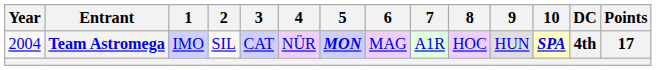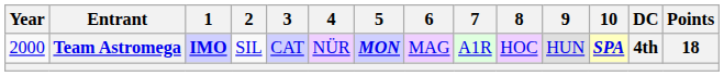 <table class="wikitable" style="text-align:center; font-size:85%">
 <tr>
 <th scope="col">Year</th>
 <th scope="col">Entrant</th>
 <th scope="col">1</th>
 <th scope="col">2</th>
 <th scope="col">3</th>
 <th scope="col">4</th>
 <th scope="col">5</th>
 <th scope="col">6</th>
 <th scope="col">7</th>
 <th scope="col">8</th>
 <th scope="col">9</th>
 <th scope="col">10</th>
 <th scope="col">DC</th>
 <th scope="col">Points</th>
 </tr>
 <tr>
-<td><a href='#'>2004</a></td>
+<td><a href='#'>2000</a></td>
 <th nowrap><a href='#'>Team Astromega</a></th>
-<td style="background:#CFCFFF"><a href='#'>IMO</a><br></td>
+<td style="background:#CFCFFF"><strong><a href='#'>IMO</a><br></strong></td>
 <td><a href='#'>SIL</a><br></td>
 <td style="background:#CFCFFF"><a href='#'>CAT</a><br></td>
 <td style="background:#EFCFFF"><a href='#'>NÜR</a><br></td>
 <td style="background:#CFCFFF"><strong><em><a href='#'>MON</a></em><br></strong></td>
 <td style="background:#EFCFFF"><a href='#'>MAG</a><br></td>
 <td style="background:#DFFFDF"><a href='#'>A1R</a><br></td>
 <td style="background:#EFCFFF"><a href='#'>HOC</a><br></td>
 <td style="background:#DFDFDF"><a href='#'>HUN</a><br></td>
 <td style="background:#FFFFBF"><strong><em><a href='#'>SPA</a></em></strong><br></td>
 <th>4th</th>
-<th>17</th>
+<th>18</th>
 </tr>
 <tr>
 <th colspan="15"></th>
 </tr>
 </table>
